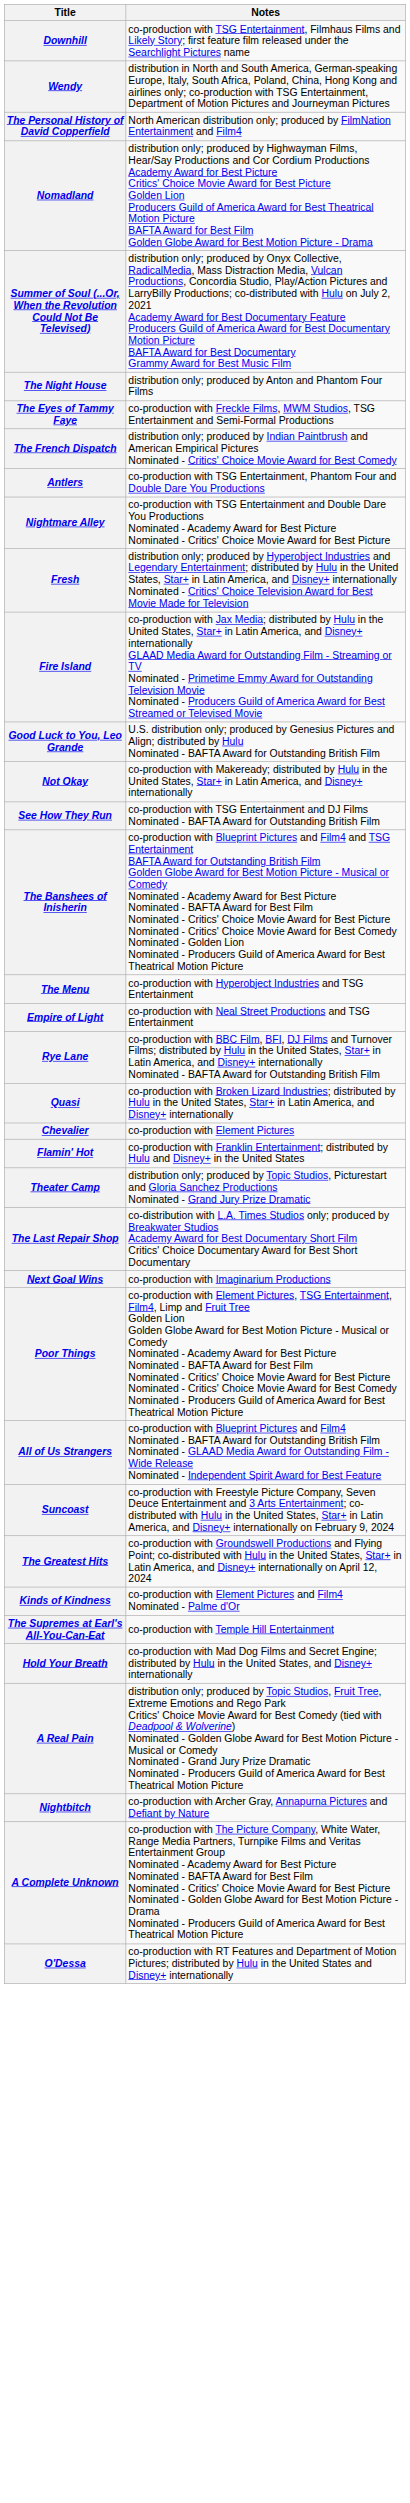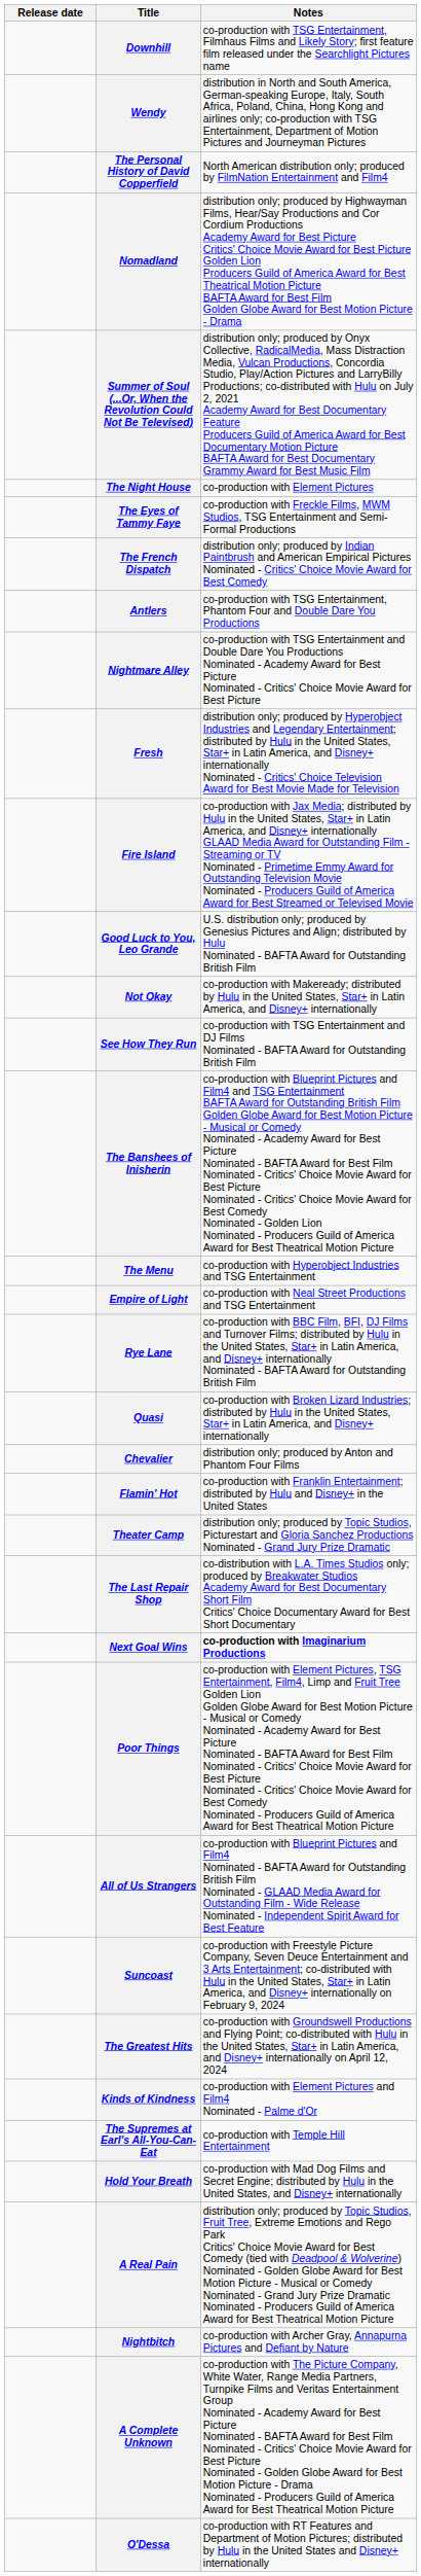 <table class="wikitable plainrowheaders sortable" style="width:99%;">
 <tr>
+<th scope="col" style="width:130px;">Release date</th>
 <th scope="col">Title</th>
 <th scope="col" class="unsortable">Notes</th>
 </tr>
 <tr>
+<td style="text-align:right;"></td>
 <th scope="row"><em><a href='#'>Downhill</a></em></th>
 <td>co-production with <a href='#'>TSG Entertainment</a>, Filmhaus Films and <a href='#'>Likely Story</a>; first feature film released under the <a href='#'>Searchlight Pictures</a> name</td>
 </tr>
 <tr>
+<td style="text-align:right;"></td>
 <th scope="row"><em><a href='#'>Wendy</a></em></th>
 <td>distribution in North and South America, German-speaking Europe, Italy, South Africa, Poland, China, Hong Kong and airlines only; co-production with TSG Entertainment, Department of Motion Pictures and Journeyman Pictures</td>
 </tr>
 <tr>
+<td style="text-align:right;"></td>
 <th scope="row"><em><a href='#'>The Personal History of David Copperfield</a></em></th>
 <td>North American distribution only; produced by <a href='#'>FilmNation Entertainment</a> and <a href='#'>Film4</a></td>
 </tr>
 <tr>
+<td style="text-align:right;"></td>
 <th scope="row"><em><a href='#'>Nomadland</a></em></th>
 <td>distribution only; produced by Highwayman Films, Hear/Say Productions and Cor Cordium Productions<br><a href='#'>Academy Award for Best Picture</a> <br><a href='#'>Critics' Choice Movie Award for Best Picture</a> <br><a href='#'>Golden Lion</a> <br><a href='#'>Producers Guild of America Award for Best Theatrical Motion Picture</a> <br><a href='#'>BAFTA Award for Best Film</a> <br><a href='#'>Golden Globe Award for Best Motion Picture - Drama</a></td>
 </tr>
 <tr>
+<td style="text-align:right;"></td>
 <th scope="row"><em><a href='#'>Summer of Soul (...Or, When the Revolution Could Not Be Televised)</a></em></th>
 <td>distribution only; produced by Onyx Collective, <a href='#'>RadicalMedia</a>, Mass Distraction Media, <a href='#'>Vulcan Productions</a>, Concordia Studio, Play/Action Pictures and LarryBilly Productions; co-distributed with <a href='#'>Hulu</a> on July 2, 2021<br><a href='#'>Academy Award for Best Documentary Feature</a><br><a href='#'>Producers Guild of America Award for Best Documentary Motion Picture</a><br><a href='#'>BAFTA Award for Best Documentary</a><br><a href='#'>Grammy Award for Best Music Film</a></td>
 </tr>
 <tr>
+<td style="text-align:right;"></td>
 <th scope="row"><em><a href='#'>The Night House</a></em></th>
-<td>distribution only; produced by Anton and Phantom Four Films</td>
+<td>co-production with <a href='#'>Element Pictures</a></td>
 </tr>
 <tr>
+<td style="text-align:right;"></td>
 <th scope="row"><em><a href='#'>The Eyes of Tammy Faye</a></em></th>
 <td>co-production with <a href='#'>Freckle Films</a>, <a href='#'>MWM Studios</a>, TSG Entertainment and Semi-Formal Productions</td>
 </tr>
 <tr>
+<td style="text-align:right;"></td>
 <th scope="row"><em><a href='#'>The French Dispatch</a></em></th>
 <td>distribution only; produced by <a href='#'>Indian Paintbrush</a> and American Empirical Pictures<br>Nominated - <a href='#'>Critics' Choice Movie Award for Best Comedy</a></td>
 </tr>
 <tr>
+<td style="text-align:right;"></td>
 <th scope="row"><em><a href='#'>Antlers</a></em></th>
 <td>co-production with TSG Entertainment, Phantom Four and <a href='#'>Double Dare You Productions</a></td>
 </tr>
 <tr>
+<td style="text-align:right;"></td>
 <th scope="row"><em><a href='#'>Nightmare Alley</a></em></th>
 <td>co-production with TSG Entertainment and Double Dare You Productions<br>Nominated - Academy Award for Best Picture<br>Nominated - Critics' Choice Movie Award for Best Picture</td>
 </tr>
 <tr>
+<td style="text-align:right;"></td>
 <th scope="row"><em><a href='#'>Fresh</a></em> </th>
 <td>distribution only; produced by <a href='#'>Hyperobject Industries</a> and <a href='#'>Legendary Entertainment</a>; distributed by <a href='#'>Hulu</a> in the United States, <a href='#'>Star+</a> in Latin America, and <a href='#'>Disney+</a> internationally<br>Nominated - <a href='#'>Critics' Choice Television Award for Best Movie Made for Television</a></td>
 </tr>
 <tr>
+<td align="right"></td>
 <th scope="row"><em><a href='#'>Fire Island</a></em> </th>
 <td>co-production with <a href='#'>Jax Media</a>; distributed by <a href='#'>Hulu</a> in the United States, <a href='#'>Star+</a> in Latin America, and <a href='#'>Disney+</a> internationally<br><a href='#'>GLAAD Media Award for Outstanding Film - Streaming or TV</a><br>Nominated - <a href='#'>Primetime Emmy Award for Outstanding Television Movie</a><br>Nominated - <a href='#'>Producers Guild of America Award for Best Streamed or Televised Movie</a></td>
 </tr>
 <tr>
+<td align="right"></td>
 <th scope="row"><em><a href='#'>Good Luck to You, Leo Grande</a></em> </th>
 <td>U.S. distribution only; produced by Genesius Pictures and Align; distributed by <a href='#'>Hulu</a><br>Nominated - BAFTA Award for Outstanding British Film</td>
 </tr>
 <tr>
+<td align="right"></td>
 <th scope="row"><em><a href='#'>Not Okay</a></em> </th>
 <td>co-production with Makeready; distributed by <a href='#'>Hulu</a> in the United States, <a href='#'>Star+</a> in Latin America, and <a href='#'>Disney+</a> internationally</td>
 </tr>
 <tr>
+<td style="text-align:right;"></td>
 <th scope="row"><em><a href='#'>See How They Run</a></em></th>
 <td>co-production with TSG Entertainment and DJ Films<br>Nominated - BAFTA Award for Outstanding British Film</td>
 </tr>
 <tr>
+<td style="text-align:right;"></td>
 <th scope="row"><em><a href='#'>The Banshees of Inisherin</a></em></th>
 <td>co-production with <a href='#'>Blueprint Pictures</a> and <a href='#'>Film4</a> and <a href='#'>TSG Entertainment</a><br><a href='#'>BAFTA Award for Outstanding British Film</a><br><a href='#'>Golden Globe Award for Best Motion Picture - Musical or Comedy</a><br>Nominated - Academy Award for Best Picture<br>Nominated - BAFTA Award for Best Film<br>Nominated - Critics' Choice Movie Award for Best Picture<br>Nominated - Critics' Choice Movie Award for Best Comedy<br>Nominated - Golden Lion<br>Nominated - Producers Guild of America Award for Best Theatrical Motion Picture</td>
 </tr>
 <tr>
+<td style="text-align:right;"></td>
 <th scope="row"><em><a href='#'>The Menu</a></em></th>
 <td>co-production with <a href='#'>Hyperobject Industries</a> and TSG Entertainment</td>
 </tr>
 <tr>
+<td style="text-align:right;"></td>
 <th scope="row"><em><a href='#'>Empire of Light</a></em></th>
 <td>co-production with <a href='#'>Neal Street Productions</a> and TSG Entertainment</td>
 </tr>
 <tr>
+<td style="text-align:right;"></td>
 <th scope="row"><em><a href='#'>Rye Lane</a></em> </th>
 <td>co-production with <a href='#'>BBC Film</a>, <a href='#'>BFI</a>, <a href='#'>DJ Films</a> and Turnover Films; distributed by <a href='#'>Hulu</a> in the United States, <a href='#'>Star+</a> in Latin America, and <a href='#'>Disney+</a> internationally<br>Nominated - BAFTA Award for Outstanding British Film</td>
 </tr>
 <tr>
+<td style="text-align:right;"></td>
 <th scope="row"><em><a href='#'>Quasi</a></em> </th>
 <td>co-production with <a href='#'>Broken Lizard Industries</a>; distributed by <a href='#'>Hulu</a> in the United States, <a href='#'>Star+</a> in Latin America, and <a href='#'>Disney+</a> internationally</td>
 </tr>
 <tr>
+<td style="text-align:right;"></td>
 <th scope="row"><em><a href='#'>Chevalier</a></em></th>
-<td>co-production with <a href='#'>Element Pictures</a></td>
+<td>distribution only; produced by Anton and Phantom Four Films</td>
 </tr>
 <tr>
+<td style="text-align:right;"></td>
 <th scope="row"><em><a href='#'>Flamin' Hot</a></em> </th>
 <td>co-production with <a href='#'>Franklin Entertainment</a>; distributed by <a href='#'>Hulu</a> and <a href='#'>Disney+</a> in the United States</td>
 </tr>
 <tr>
+<td style="text-align:right;"></td>
 <th scope="row"><em><a href='#'>Theater Camp</a></em></th>
 <td>distribution only; produced by <a href='#'>Topic Studios</a>, Picturestart and <a href='#'>Gloria Sanchez Productions</a><br>Nominated - <a href='#'>Grand Jury Prize Dramatic</a></td>
 </tr>
 <tr>
+<td style="text-align:right;"></td>
 <th scope="row"><em><a href='#'>The Last Repair Shop</a></em></th>
 <td>co-distribution with <a href='#'>L.A. Times Studios</a> only; produced by <a href='#'>Breakwater Studios</a><br><a href='#'>Academy Award for Best Documentary Short Film</a><br>Critics' Choice Documentary Award for Best Short Documentary</td>
 </tr>
 <tr>
+<td style="text-align:right;"></td>
 <th scope="row"><em><a href='#'>Next Goal Wins</a></em></th>
-<td>co-production with <a href='#'>Imaginarium Productions</a></td>
+<td><strong>co-production with <a href='#'>Imaginarium Productions</a></strong></td>
 </tr>
 <tr>
+<td style="text-align:right;"></td>
 <th scope="row"><em><a href='#'>Poor Things</a></em></th>
 <td>co-production with <a href='#'>Element Pictures</a>, <a href='#'>TSG Entertainment</a>, <a href='#'>Film4</a>, Limp and <a href='#'>Fruit Tree</a><br>Golden Lion<br>Golden Globe Award for Best Motion Picture - Musical or Comedy<br>Nominated - Academy Award for Best Picture<br>Nominated - BAFTA Award for Best Film<br>Nominated - Critics' Choice Movie Award for Best Picture<br>Nominated - Critics' Choice Movie Award for Best Comedy<br>Nominated - Producers Guild of America Award for Best Theatrical Motion Picture</td>
 </tr>
 <tr>
+<td style="text-align:right;"></td>
 <th scope="row"><em><a href='#'>All of Us Strangers</a></em></th>
 <td>co-production with <a href='#'>Blueprint Pictures</a> and <a href='#'>Film4</a><br>Nominated - BAFTA Award for Outstanding British Film<br>Nominated - <a href='#'>GLAAD Media Award for Outstanding Film - Wide Release</a><br>Nominated - <a href='#'>Independent Spirit Award for Best Feature</a></td>
 </tr>
 <tr>
+<td style="text-align:right;"></td>
 <th scope="row"><em><a href='#'>Suncoast</a></em> </th>
 <td>co-production with Freestyle Picture Company, Seven Deuce Entertainment and <a href='#'>3 Arts Entertainment</a>; co-distributed with <a href='#'>Hulu</a> in the United States, <a href='#'>Star+</a> in Latin America, and <a href='#'>Disney+</a> internationally on February 9, 2024</td>
 </tr>
 <tr>
+<td style="text-align:right;"></td>
 <th scope="row"><em><a href='#'>The Greatest Hits</a></em> </th>
 <td>co-production with <a href='#'>Groundswell Productions</a> and Flying Point; co-distributed with <a href='#'>Hulu</a> in the United States, <a href='#'>Star+</a> in Latin America, and <a href='#'>Disney+</a> internationally on April 12, 2024</td>
 </tr>
 <tr>
+<td style="text-align:right;"></td>
 <th scope="row"><em><a href='#'>Kinds of Kindness</a></em></th>
 <td>co-production with <a href='#'>Element Pictures</a> and <a href='#'>Film4</a><br>Nominated - <a href='#'>Palme d'Or</a></td>
 </tr>
 <tr>
+<td style="text-align:right;"></td>
 <th scope="row"><em><a href='#'>The Supremes at Earl's All-You-Can-Eat</a></em> </th>
 <td>co-production with <a href='#'>Temple Hill Entertainment</a></td>
 </tr>
 <tr>
+<td style="text-align:right;"></td>
 <th scope="row"><em><a href='#'>Hold Your Breath</a></em> </th>
 <td>co-production with Mad Dog Films and Secret Engine; distributed by <a href='#'>Hulu</a> in the United States, and <a href='#'>Disney+</a> internationally</td>
 </tr>
 <tr>
+<td style="text-align:right;"></td>
 <th scope="row"><em><a href='#'>A Real Pain</a></em></th>
 <td>distribution only; produced by <a href='#'>Topic Studios</a>, <a href='#'>Fruit Tree</a>, Extreme Emotions and Rego Park<br>Critics' Choice Movie Award for Best Comedy (tied with <em><a href='#'>Deadpool & Wolverine</a></em>)<br>Nominated - Golden Globe Award for Best Motion Picture - Musical or Comedy<br>Nominated - Grand Jury Prize Dramatic<br>Nominated - Producers Guild of America Award for Best Theatrical Motion Picture</td>
 </tr>
 <tr>
+<td style="text-align:right;"></td>
 <th scope="row"><em><a href='#'>Nightbitch</a></em></th>
 <td>co-production with Archer Gray, <a href='#'>Annapurna Pictures</a> and <a href='#'>Defiant by Nature</a></td>
 </tr>
 <tr>
+<td style="text-align:right;"></td>
 <th scope="row"><em><a href='#'>A Complete Unknown</a></em></th>
 <td>co-production with <a href='#'>The Picture Company</a>, White Water, Range Media Partners, Turnpike Films and Veritas Entertainment Group<br>Nominated - Academy Award for Best Picture<br>Nominated - BAFTA Award for Best Film<br>Nominated - Critics' Choice Movie Award for Best Picture<br>Nominated - Golden Globe Award for Best Motion Picture - Drama<br>Nominated - Producers Guild of America Award for Best Theatrical Motion Picture</td>
 </tr>
 <tr>
+<td style="text-align:right;"></td>
 <th scope="row"><em><a href='#'>O'Dessa</a></em> </th>
 <td>co-production with RT Features and Department of Motion Pictures; distributed by <a href='#'>Hulu</a> in the United States and <a href='#'>Disney+</a> internationally</td>
 </tr>
 </table>
